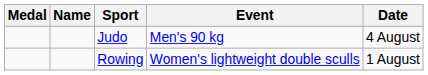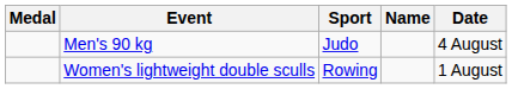 <table class="wikitable sortable" style="font-size: 95%;">
 <tr>
 <th>Medal</th>
+<th>Event</th>
+<th>Sport</th>
 <th>Name</th>
-<th>Sport</th>
-<th>Event</th>
 <th>Date</th>
 </tr>
 <tr>
 <td></td>
+<td><a href='#'>Men's 90 kg</a></td>
+<td><a href='#'>Judo</a></td>
 <td></td>
-<td><a href='#'>Judo</a></td>
-<td><a href='#'>Men's 90 kg</a></td>
 <td>4 August</td>
 </tr>
 <tr>
 <td></td>
+<td><a href='#'>Women's lightweight double sculls</a></td>
+<td><a href='#'>Rowing</a></td>
 <td><br></td>
-<td><a href='#'>Rowing</a></td>
-<td><a href='#'>Women's lightweight double sculls</a></td>
 <td>1 August</td>
 </tr>
 </table>
